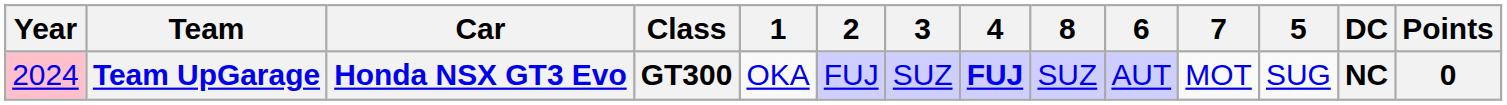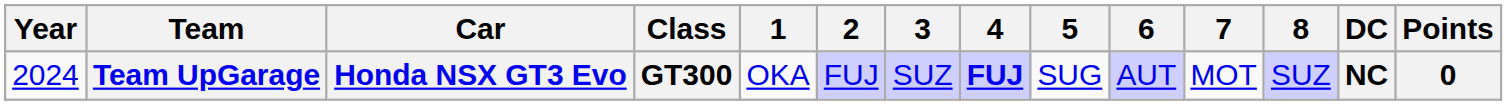 <table class="wikitable" style="text-align:center; font-size:85%">
 <tr>
 <th>Year</th>
 <th>Team</th>
 <th>Car</th>
 <th>Class</th>
 <th>1</th>
 <th>2</th>
 <th>3</th>
 <th>4</th>
-<th>8</th>
+<th>5</th>
 <th>6</th>
 <th>7</th>
-<th>5</th>
+<th>8</th>
 <th>DC</th>
 <th>Points</th>
 </tr>
 <tr>
-<td style="background: pink;"><a href='#'>2024</a></td>
+<td><a href='#'>2024</a></td>
 <th nowrap><a href='#'>Team UpGarage</a></th>
 <th nowrap><a href='#'>Honda NSX GT3 Evo</a></th>
 <th>GT300</th>
 <td style="background:#;"><a href='#'>OKA</a><br></td>
 <td style="background:#CFCFFF;"><a href='#'>FUJ</a><br></td>
 <td style="background:#CFCFFF;"><a href='#'>SUZ</a><br></td>
 <td style="background:#CFCFFF;"><strong><a href='#'>FUJ</a><br></strong></td>
-<td style="background:#CFCFFF;"><a href='#'>SUZ</a><br></td>
+<td style="background:#;"><a href='#'>SUG</a><br></td>
 <td style="background:#CFCFFF;"><a href='#'>AUT</a><br></td>
 <td style="background:#;"><a href='#'>MOT</a><br></td>
-<td style="background:#;"><a href='#'>SUG</a><br></td>
+<td style="background:#CFCFFF;"><a href='#'>SUZ</a><br></td>
 <th>NC</th>
 <th>0</th>
 </tr>
 </table>
